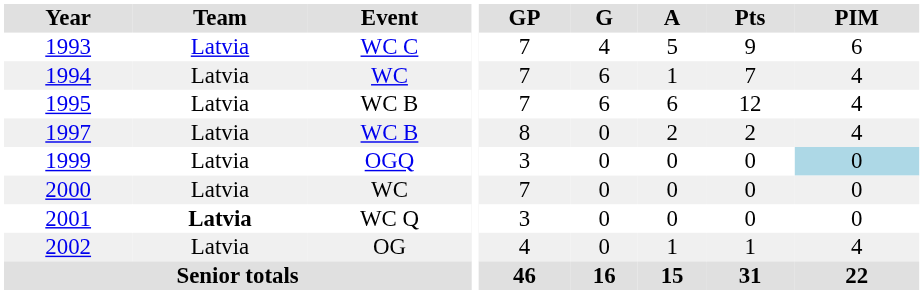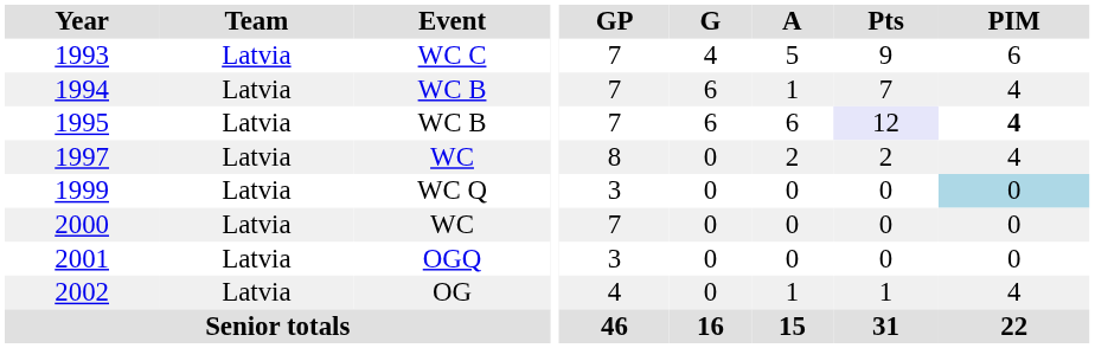 <table border="0" cellpadding="1" cellspacing="0" ID="Table3" style="text-align:center; width:40em">
 <tr ALIGN="center" bgcolor="#e0e0e0">
 <th>Year</th>
 <th>Team</th>
 <th>Event</th>
 <th rowspan="99" bgcolor="#ffffff"></th>
 <th>GP</th>
 <th>G</th>
 <th>A</th>
 <th>Pts</th>
 <th>PIM</th>
 </tr>
 <tr>
 <td><a href='#'>1993</a></td>
 <td><a href='#'>Latvia</a></td>
 <td><a href='#'>WC C</a></td>
 <td>7</td>
 <td>4</td>
 <td>5</td>
 <td>9</td>
 <td>6</td>
 </tr>
 <tr bgcolor="#f0f0f0">
 <td><a href='#'>1994</a></td>
 <td>Latvia</td>
-<td><a href='#'>WC</a></td>
+<td><a href='#'>WC B</a></td>
 <td>7</td>
 <td>6</td>
 <td>1</td>
 <td>7</td>
 <td>4</td>
 </tr>
 <tr>
 <td><a href='#'>1995</a></td>
 <td>Latvia</td>
 <td>WC B</td>
 <td>7</td>
 <td>6</td>
 <td>6</td>
-<td>12</td>
-<td>4</td>
+<td style="background: lavender;">12</td>
+<td><strong>4</strong></td>
 </tr>
 <tr bgcolor="#f0f0f0">
 <td><a href='#'>1997</a></td>
 <td>Latvia</td>
-<td><a href='#'>WC B</a></td>
+<td><a href='#'>WC</a></td>
 <td>8</td>
 <td>0</td>
 <td>2</td>
 <td>2</td>
 <td>4</td>
 </tr>
 <tr>
 <td><a href='#'>1999</a></td>
 <td>Latvia</td>
-<td><a href='#'>OGQ</a></td>
+<td>WC Q</td>
 <td>3</td>
 <td>0</td>
 <td>0</td>
 <td>0</td>
 <td style="background: lightblue;">0</td>
 </tr>
 <tr bgcolor="#f0f0f0">
 <td><a href='#'>2000</a></td>
 <td>Latvia</td>
 <td>WC</td>
 <td>7</td>
 <td>0</td>
 <td>0</td>
 <td>0</td>
 <td>0</td>
 </tr>
 <tr>
 <td><a href='#'>2001</a></td>
-<td><strong>Latvia</strong></td>
-<td>WC Q</td>
+<td>Latvia</td>
+<td><a href='#'>OGQ</a></td>
 <td>3</td>
 <td>0</td>
 <td>0</td>
 <td>0</td>
 <td>0</td>
 </tr>
 <tr bgcolor="#f0f0f0">
 <td><a href='#'>2002</a></td>
 <td>Latvia</td>
 <td>OG</td>
 <td>4</td>
 <td>0</td>
 <td>1</td>
 <td>1</td>
 <td>4</td>
 </tr>
 <tr style="background: #e0e0e0;">
 <th colspan="3">Senior totals</th>
 <th>46</th>
 <th>16</th>
 <th>15</th>
 <th>31</th>
 <th>22</th>
 </tr>
 </table>
